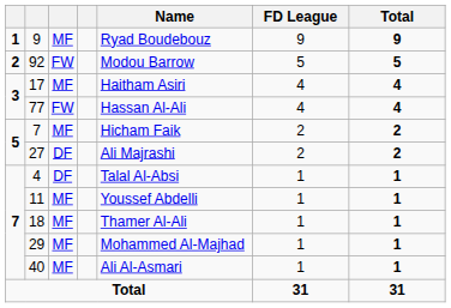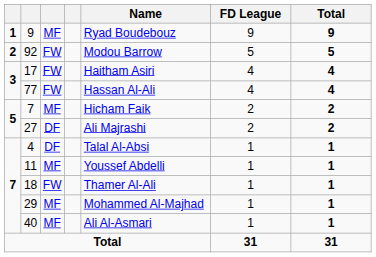 <table class="wikitable" style="text-align:center">
 <tr>
 <th width=15></th>
 <th width=15></th>
 <th width=15></th>
 <th width=15></th>
 <th width=165>Name</th>
 <th width=100>FD League</th>
 <th width=100>Total</th>
 </tr>
 <tr>
 <td><strong>1</strong></td>
 <td>9</td>
 <td><a href='#'>MF</a></td>
 <td></td>
 <td align=left><a href='#'>Ryad Boudebouz</a></td>
 <td>9</td>
 <td><strong>9</strong></td>
 </tr>
 <tr>
 <td><strong>2</strong></td>
 <td>92</td>
 <td><a href='#'>FW</a></td>
 <td></td>
 <td align=left><a href='#'>Modou Barrow</a></td>
 <td>5</td>
 <td><strong>5</strong></td>
 </tr>
 <tr>
 <td rowspan=2><strong>3</strong></td>
 <td>17</td>
-<td><a href='#'>MF</a></td>
+<td><a href='#'>FW</a></td>
 <td></td>
 <td align=left><a href='#'>Haitham Asiri</a></td>
 <td>4</td>
 <td><strong>4</strong></td>
 </tr>
 <tr>
 <td>77</td>
 <td><a href='#'>FW</a></td>
 <td></td>
 <td align=left><a href='#'>Hassan Al-Ali</a></td>
 <td>4</td>
 <td><strong>4</strong></td>
 </tr>
 <tr>
 <td rowspan=2><strong>5</strong></td>
 <td>7</td>
 <td><a href='#'>MF</a></td>
 <td></td>
 <td align=left><a href='#'>Hicham Faik</a></td>
 <td>2</td>
 <td><strong>2</strong></td>
 </tr>
 <tr>
 <td>27</td>
 <td><a href='#'>DF</a></td>
 <td></td>
 <td align=left><a href='#'>Ali Majrashi</a></td>
 <td>2</td>
 <td><strong>2</strong></td>
 </tr>
 <tr>
 <td rowspan=5><strong>7</strong></td>
 <td>4</td>
 <td><a href='#'>DF</a></td>
 <td></td>
 <td align=left><a href='#'>Talal Al-Absi</a></td>
 <td>1</td>
 <td><strong>1</strong></td>
 </tr>
 <tr>
 <td>11</td>
 <td><a href='#'>MF</a></td>
 <td></td>
 <td align=left><a href='#'>Youssef Abdelli</a></td>
 <td>1</td>
 <td><strong>1</strong></td>
 </tr>
 <tr>
 <td>18</td>
-<td><a href='#'>MF</a></td>
+<td><a href='#'>FW</a></td>
 <td></td>
 <td align=left><a href='#'>Thamer Al-Ali</a></td>
 <td>1</td>
 <td><strong>1</strong></td>
 </tr>
 <tr>
 <td>29</td>
 <td><a href='#'>MF</a></td>
 <td></td>
 <td align=left><a href='#'>Mohammed Al-Majhad</a></td>
 <td>1</td>
 <td><strong>1</strong></td>
 </tr>
 <tr>
 <td>40</td>
 <td><a href='#'>MF</a></td>
 <td></td>
 <td align=left><a href='#'>Ali Al-Asmari</a></td>
 <td>1</td>
 <td><strong>1</strong></td>
 </tr>
 <tr>
 <td colspan=5><strong>Total</strong></td>
 <td><strong>31</strong></td>
 <td><strong>31</strong></td>
 </tr>
 </table>
